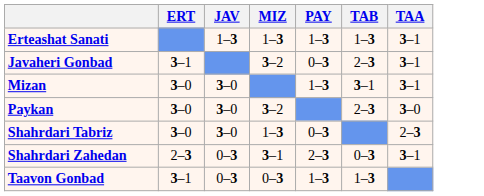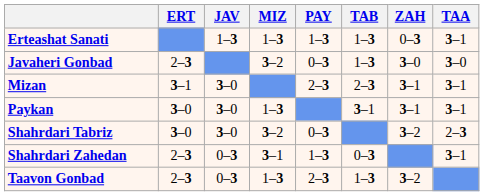 <table cellspacing="0" cellpadding="3" style="background-color: #fff5ee; font-size: 90%; text-align: center" class="wikitable">
 <tr>
 <th width=150></th>
 <th width=40><a href='#'>ERT</a></th>
 <th width=40><a href='#'>JAV</a></th>
 <th width=40><a href='#'>MIZ</a></th>
 <th width=40><a href='#'>PAY</a></th>
 <th width=40><a href='#'>TAB</a></th>
+<th width=40><a href='#'>ZAH</a></th>
 <th width=40><a href='#'>TAA</a></th>
 </tr>
 <tr>
 <td align=left><strong><a href='#'>Erteashat Sanati</a></strong></td>
 <td bgcolor="#6495ed"></td>
 <td>1–<strong>3</strong></td>
 <td>1–<strong>3</strong></td>
 <td>1–<strong>3</strong></td>
 <td>1–<strong>3</strong></td>
+<td>0–<strong>3</strong></td>
 <td><strong>3</strong>–1</td>
 </tr>
 <tr>
 <td align=left><strong><a href='#'>Javaheri Gonbad</a></strong></td>
-<td><strong>3</strong>–1</td>
+<td>2–<strong>3</strong></td>
 <td bgcolor="#6495ed"></td>
 <td><strong>3</strong>–2</td>
 <td>0–<strong>3</strong></td>
-<td>2–<strong>3</strong></td>
-<td><strong>3</strong>–1</td>
+<td>1–<strong>3</strong></td>
+<td><strong>3</strong>–0</td>
+<td><strong>3</strong>–0</td>
 </tr>
 <tr>
 <td align=left><strong><a href='#'>Mizan</a></strong></td>
-<td><strong>3</strong>–0</td>
+<td><strong>3</strong>–1</td>
 <td><strong>3</strong>–0</td>
 <td bgcolor="#6495ed"></td>
-<td>1–<strong>3</strong></td>
+<td>2–<strong>3</strong></td>
+<td>2–<strong>3</strong></td>
 <td><strong>3</strong>–1</td>
 <td><strong>3</strong>–1</td>
 </tr>
 <tr>
 <td align=left><strong><a href='#'>Paykan</a></strong></td>
 <td><strong>3</strong>–0</td>
 <td><strong>3</strong>–0</td>
-<td><strong>3</strong>–2</td>
+<td>1–<strong>3</strong></td>
 <td bgcolor="#6495ed"></td>
-<td>2–<strong>3</strong></td>
-<td><strong>3</strong>–0</td>
+<td><strong>3</strong>–1</td>
+<td><strong>3</strong>–1</td>
+<td><strong>3</strong>–1</td>
 </tr>
 <tr>
 <td align=left><strong><a href='#'>Shahrdari Tabriz</a></strong></td>
 <td><strong>3</strong>–0</td>
 <td><strong>3</strong>–0</td>
-<td>1–<strong>3</strong></td>
+<td><strong>3</strong>–2</td>
 <td>0–<strong>3</strong></td>
 <td bgcolor="#6495ed"></td>
+<td><strong>3</strong>–2</td>
 <td>2–<strong>3</strong></td>
 </tr>
 <tr>
 <td align=left><strong><a href='#'>Shahrdari Zahedan</a></strong></td>
 <td>2–<strong>3</strong></td>
 <td>0–<strong>3</strong></td>
 <td><strong>3</strong>–1</td>
-<td>2–<strong>3</strong></td>
+<td>1–<strong>3</strong></td>
 <td>0–<strong>3</strong></td>
+<td bgcolor="#6495ed"></td>
 <td><strong>3</strong>–1</td>
 </tr>
 <tr>
 <td align=left><strong><a href='#'>Taavon Gonbad</a></strong></td>
-<td><strong>3</strong>–1</td>
-<td>0–<strong>3</strong></td>
+<td>2–<strong>3</strong></td>
 <td>0–<strong>3</strong></td>
 <td>1–<strong>3</strong></td>
+<td>2–<strong>3</strong></td>
 <td>1–<strong>3</strong></td>
+<td><strong>3</strong>–2</td>
 <td bgcolor="#6495ed"></td>
 </tr>
 </table>
